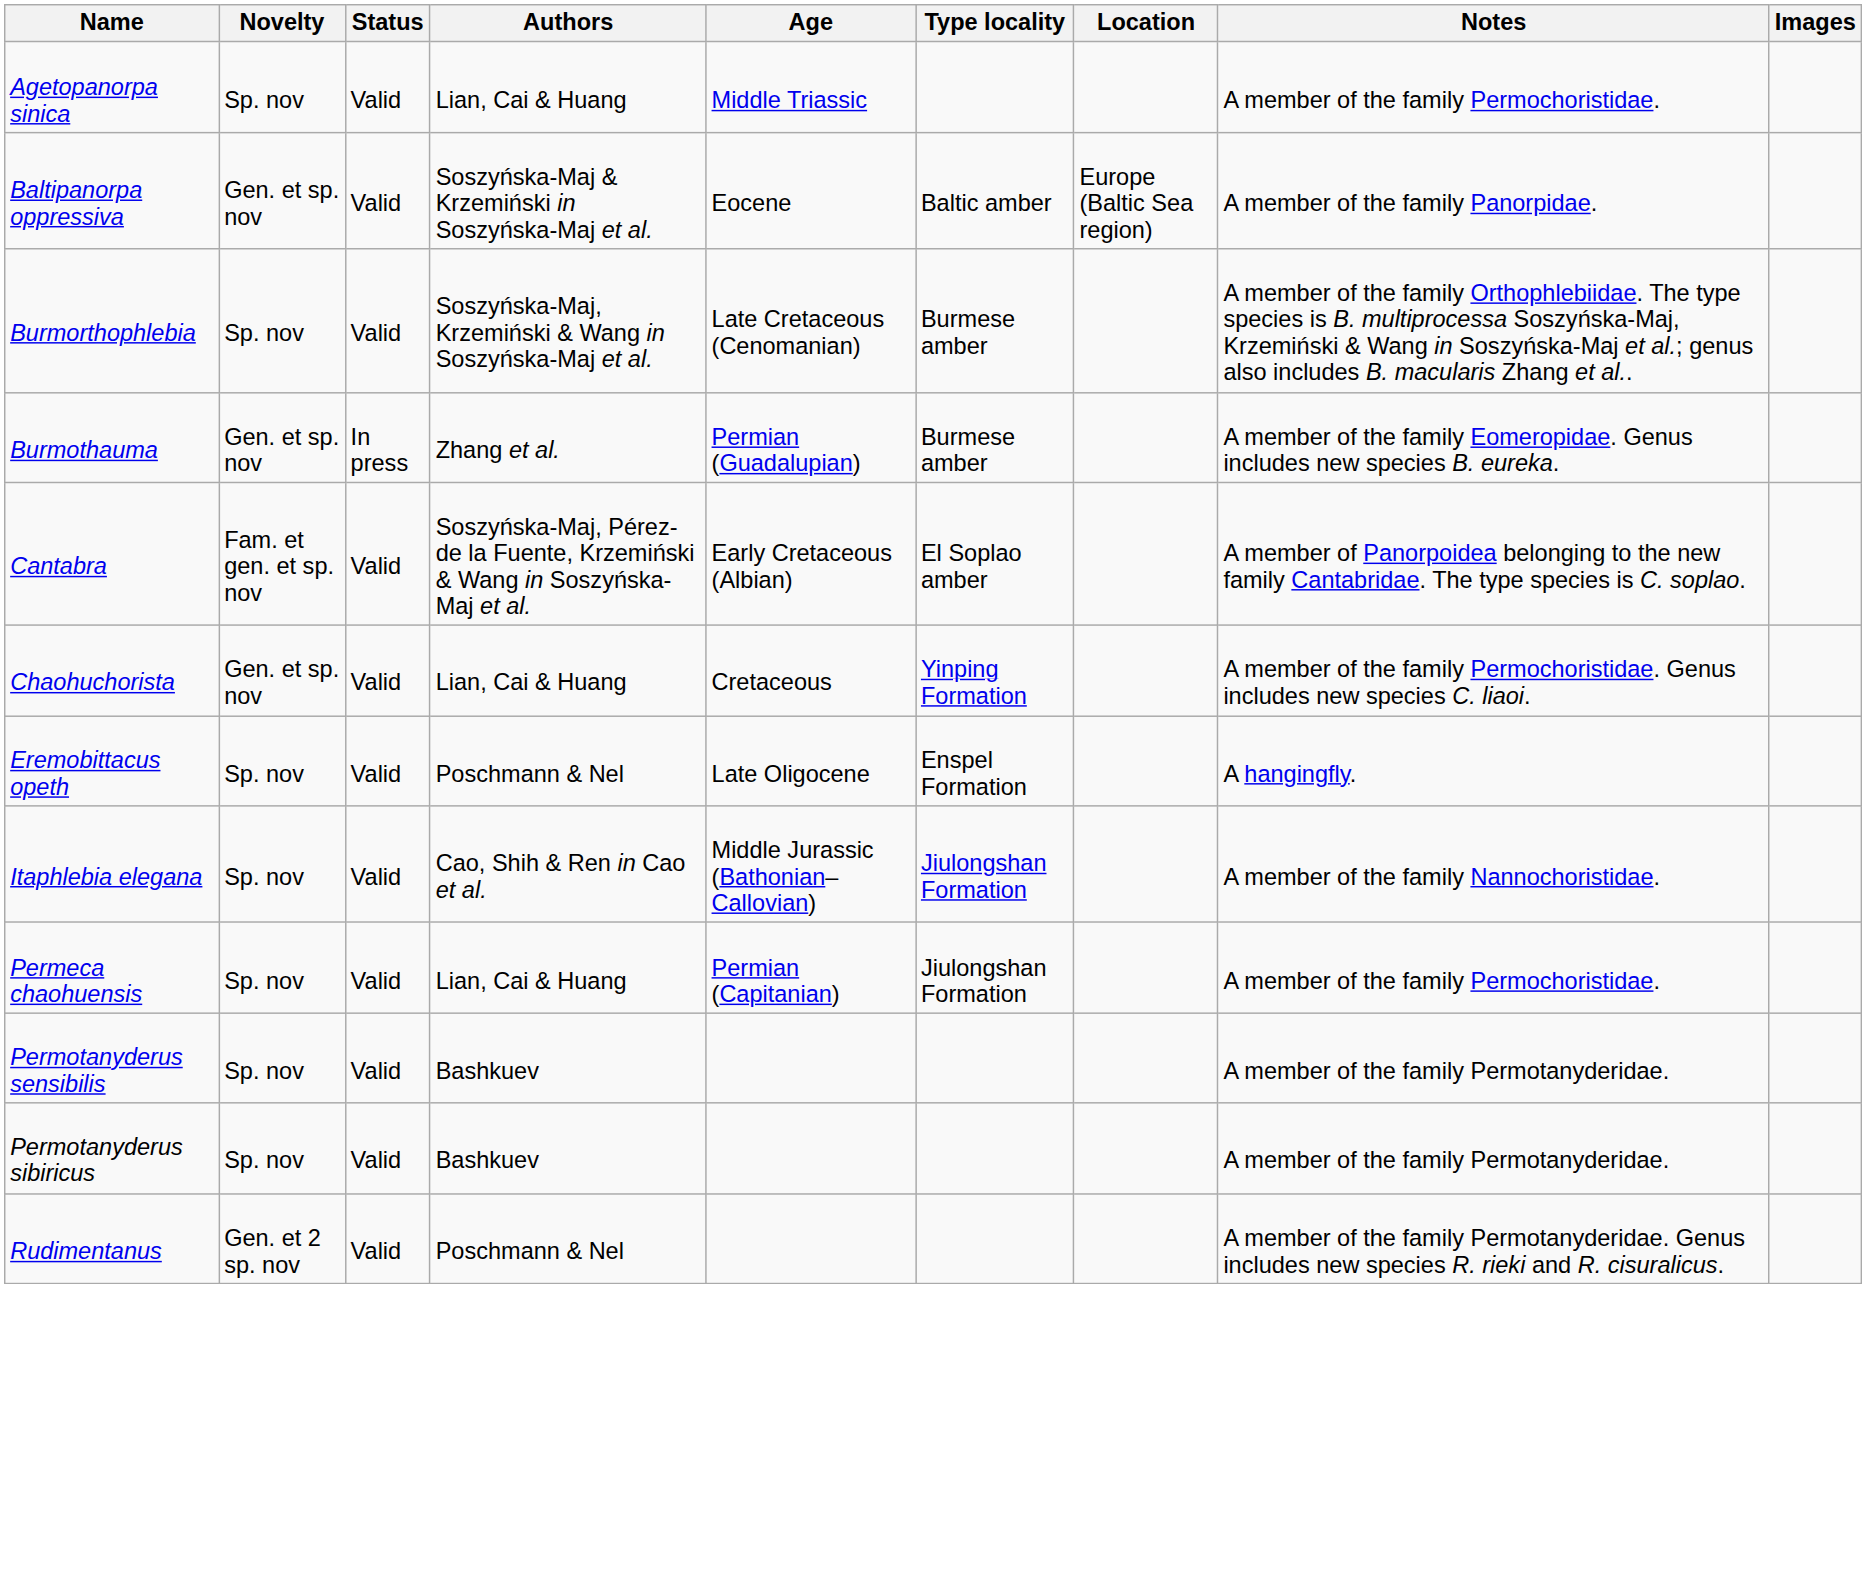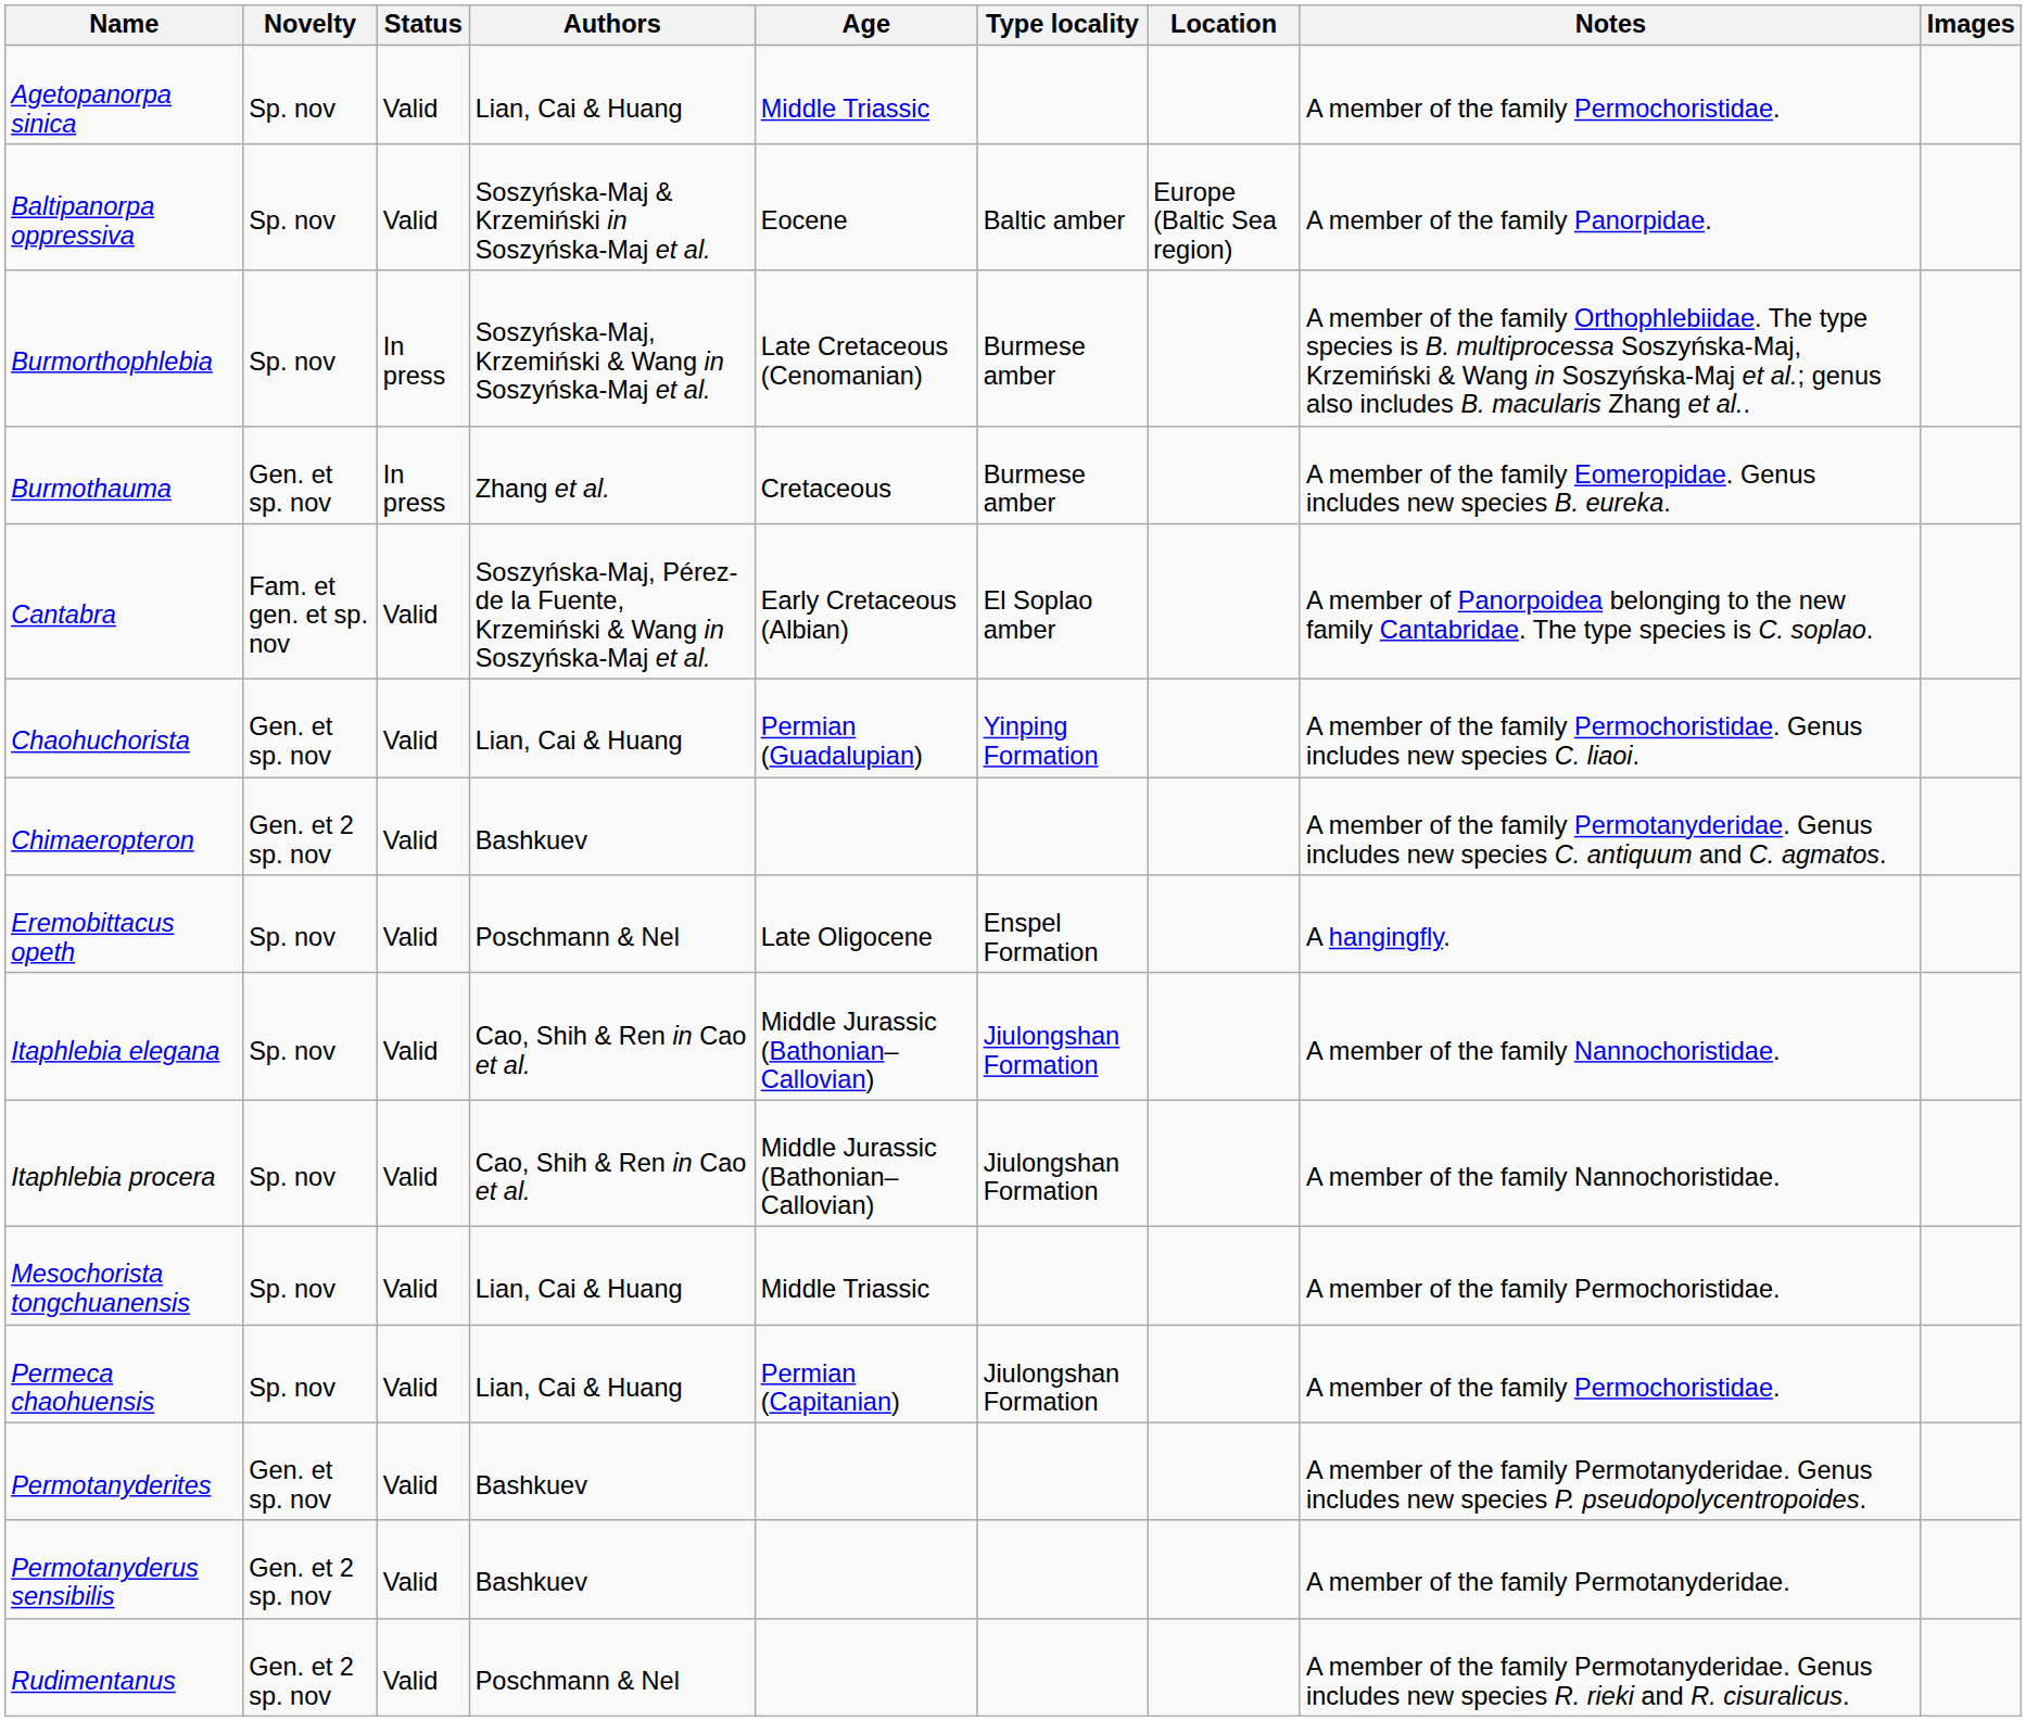 <table class="wikitable sortable" align="center" width="100%">
 <tr>
 <th>Name</th>
 <th>Novelty</th>
 <th>Status</th>
 <th>Authors</th>
 <th>Age</th>
 <th>Type locality</th>
 <th>Location</th>
 <th>Notes</th>
 <th>Images</th>
 </tr>
 <tr>
 <td><br><em><a href='#'>Agetopanorpa sinica</a></em></td>
 <td><br>Sp. nov</td>
 <td><br>Valid</td>
 <td><br>Lian, Cai & Huang</td>
 <td><br><a href='#'>Middle Triassic</a></td>
 <td></td>
 <td><br></td>
 <td><br>A member of the family <a href='#'>Permochoristidae</a>.</td>
 <td></td>
 </tr>
 <tr>
 <td><br><em><a href='#'>Baltipanorpa oppressiva</a></em></td>
-<td><br>Gen. et sp. nov</td>
+<td><br>Sp. nov</td>
 <td><br>Valid</td>
 <td><br>Soszyńska-Maj & Krzemiński <em>in</em> Soszyńska-Maj <em>et al.</em></td>
 <td><br>Eocene</td>
 <td><br>Baltic amber</td>
 <td><br>Europe (Baltic Sea region)</td>
 <td><br>A member of the family <a href='#'>Panorpidae</a>.</td>
 <td></td>
 </tr>
 <tr>
 <td><br><em><a href='#'>Burmorthophlebia</a></em></td>
 <td><br>Sp. nov</td>
-<td><br>Valid</td>
+<td><br>In press</td>
 <td><br>Soszyńska-Maj, Krzemiński & Wang <em>in</em> Soszyńska-Maj <em>et al.</em></td>
 <td><br>Late Cretaceous (Cenomanian)</td>
 <td><br>Burmese amber</td>
 <td><br></td>
 <td><br>A member of the family <a href='#'>Orthophlebiidae</a>. The type species is <em>B. multiprocessa</em> Soszyńska-Maj, Krzemiński & Wang <em>in</em> Soszyńska-Maj <em>et al.</em>; genus also includes <em>B. macularis</em> Zhang <em>et al.</em>.</td>
 <td></td>
 </tr>
 <tr>
 <td><br><em><a href='#'>Burmothauma</a></em></td>
 <td><br>Gen. et sp. nov</td>
 <td><br>In press</td>
 <td><br>Zhang <em>et al.</em></td>
-<td><br><a href='#'>Permian</a> (<a href='#'>Guadalupian</a>)</td>
+<td><br>Cretaceous</td>
 <td><br>Burmese amber</td>
 <td><br></td>
 <td><br>A member of the family <a href='#'>Eomeropidae</a>. Genus includes new species <em>B. eureka</em>.</td>
 <td></td>
 </tr>
 <tr>
 <td><br><em><a href='#'>Cantabra</a></em></td>
 <td><br>Fam. et gen. et sp. nov</td>
 <td><br>Valid</td>
 <td><br>Soszyńska-Maj, Pérez-de la Fuente, Krzemiński & Wang <em>in</em> Soszyńska-Maj <em>et al.</em></td>
 <td><br>Early Cretaceous (Albian)</td>
 <td><br>El Soplao amber</td>
 <td><br></td>
 <td><br>A member of <a href='#'>Panorpoidea</a> belonging to the new family <a href='#'>Cantabridae</a>. The type species is <em>C. soplao</em>.</td>
 <td></td>
 </tr>
 <tr>
 <td><br><em><a href='#'>Chaohuchorista</a></em></td>
 <td><br>Gen. et sp. nov</td>
 <td><br>Valid</td>
 <td><br>Lian, Cai & Huang</td>
-<td><br>Cretaceous</td>
+<td><br><a href='#'>Permian</a> (<a href='#'>Guadalupian</a>)</td>
 <td><br><a href='#'>Yinping Formation</a></td>
 <td><br></td>
 <td><br>A member of the family <a href='#'>Permochoristidae</a>. Genus includes new species <em>C. liaoi</em>.</td>
+<td></td>
+</tr>
+<tr>
+<td><br><em><a href='#'>Chimaeropteron</a></em></td>
+<td><br>Gen. et 2 sp. nov</td>
+<td><br>Valid</td>
+<td><br>Bashkuev</td>
+<td></td>
+<td></td>
+<td><br></td>
+<td><br>A member of the family <a href='#'>Permotanyderidae</a>. Genus includes new species <em>C. antiquum</em> and <em>C. agmatos</em>.</td>
 <td></td>
 </tr>
 <tr>
 <td><br><em><a href='#'>Eremobittacus opeth</a></em></td>
 <td><br>Sp. nov</td>
 <td><br>Valid</td>
 <td><br>Poschmann & Nel</td>
 <td><br>Late Oligocene</td>
 <td><br>Enspel Formation</td>
 <td><br></td>
 <td><br>A <a href='#'>hangingfly</a>.</td>
 <td></td>
 </tr>
 <tr>
 <td><br><em><a href='#'>Itaphlebia elegana</a></em></td>
 <td><br>Sp. nov</td>
 <td><br>Valid</td>
 <td><br>Cao, Shih & Ren <em>in</em> Cao <em>et al.</em></td>
 <td><br>Middle Jurassic (<a href='#'>Bathonian</a>–<a href='#'>Callovian</a>)</td>
 <td><br><a href='#'>Jiulongshan Formation</a></td>
 <td><br></td>
 <td><br>A member of the family <a href='#'>Nannochoristidae</a>.</td>
 <td></td>
 </tr>
 <tr>
+<td><br><em>Itaphlebia procera</em></td>
+<td><br>Sp. nov</td>
+<td><br>Valid</td>
+<td><br>Cao, Shih & Ren <em>in</em> Cao <em>et al.</em></td>
+<td><br>Middle Jurassic (Bathonian–Callovian)</td>
+<td><br>Jiulongshan Formation</td>
+<td><br></td>
+<td><br>A member of the family Nannochoristidae.</td>
+<td></td>
+</tr>
+<tr>
+<td><br><em><a href='#'>Mesochorista tongchuanensis</a></em></td>
+<td><br>Sp. nov</td>
+<td><br>Valid</td>
+<td><br>Lian, Cai & Huang</td>
+<td><br>Middle Triassic</td>
+<td></td>
+<td><br></td>
+<td><br>A member of the family Permochoristidae.</td>
+<td></td>
+</tr>
+<tr>
 <td><br><em><a href='#'>Permeca chaohuensis</a></em></td>
 <td><br>Sp. nov</td>
 <td><br>Valid</td>
 <td><br>Lian, Cai & Huang</td>
 <td><br><a href='#'>Permian</a> (<a href='#'>Capitanian</a>)</td>
 <td><br>Jiulongshan Formation</td>
 <td><br></td>
 <td><br>A member of the family <a href='#'>Permochoristidae</a>.</td>
 <td></td>
 </tr>
 <tr>
-<td><br><em><a href='#'>Permotanyderus sensibilis</a></em></td>
-<td><br>Sp. nov</td>
+<td><br><em><a href='#'>Permotanyderites</a></em></td>
+<td><br>Gen. et sp. nov</td>
 <td><br>Valid</td>
 <td><br>Bashkuev</td>
 <td></td>
 <td></td>
 <td><br></td>
-<td><br>A member of the family Permotanyderidae.</td>
+<td><br>A member of the family Permotanyderidae. Genus includes new species <em>P. pseudopolycentropoides</em>.</td>
 <td></td>
 </tr>
 <tr>
-<td><br><em>Permotanyderus sibiricus</em></td>
-<td><br>Sp. nov</td>
+<td><br><em><a href='#'>Permotanyderus sensibilis</a></em></td>
+<td><br>Gen. et 2 sp. nov</td>
 <td><br>Valid</td>
 <td><br>Bashkuev</td>
 <td></td>
 <td></td>
 <td><br></td>
 <td><br>A member of the family Permotanyderidae.</td>
 <td></td>
 </tr>
 <tr>
 <td><br><em><a href='#'>Rudimentanus</a></em></td>
 <td><br>Gen. et 2 sp. nov</td>
 <td><br>Valid</td>
 <td><br>Poschmann & Nel</td>
 <td></td>
 <td></td>
 <td><br></td>
 <td><br>A member of the family Permotanyderidae. Genus includes new species <em>R. rieki</em> and <em>R. cisuralicus</em>.</td>
 <td></td>
 </tr>
 <tr>
 </tr>
 </table>
